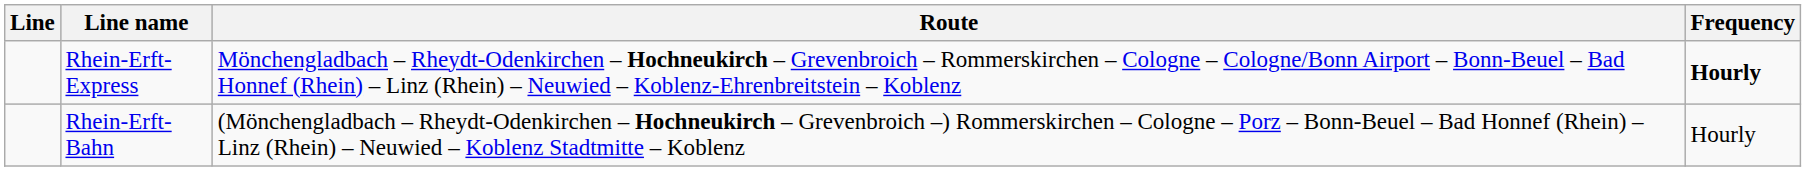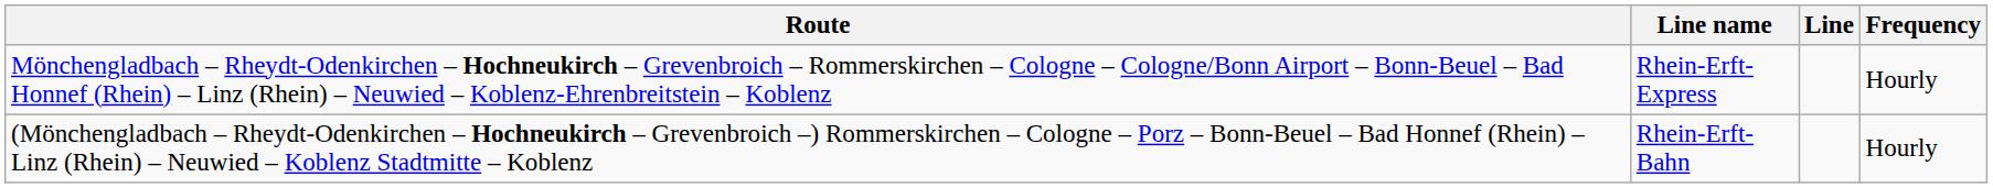 <table class="wikitable">
 <tr class="hintergrundfarbe5">
+<th>Route</th>
+<th>Line name</th>
 <th>Line</th>
-<th>Line name</th>
-<th>Route</th>
 <th>Frequency</th>
 </tr>
 <tr>
+<td><a href='#'>Mönchengladbach</a> – <a href='#'>Rheydt-Odenkirchen</a> – <strong>Hochneukirch</strong> –  <a href='#'>Grevenbroich</a> – Rommerskirchen – <a href='#'>Cologne</a> – <a href='#'>Cologne/Bonn Airport</a> – <a href='#'>Bonn-Beuel</a> – <a href='#'>Bad Honnef (Rhein)</a> – Linz (Rhein) – <a href='#'>Neuwied</a> – <a href='#'>Koblenz-Ehrenbreitstein</a> – <a href='#'>Koblenz</a></td>
+<td><a href='#'>Rhein-Erft-Express</a></td>
 <td></td>
-<td><a href='#'>Rhein-Erft-Express</a></td>
-<td><a href='#'>Mönchengladbach</a> – <a href='#'>Rheydt-Odenkirchen</a> – <strong>Hochneukirch</strong> –  <a href='#'>Grevenbroich</a> – Rommerskirchen – <a href='#'>Cologne</a> – <a href='#'>Cologne/Bonn Airport</a> – <a href='#'>Bonn-Beuel</a> – <a href='#'>Bad Honnef (Rhein)</a> – Linz (Rhein) – <a href='#'>Neuwied</a> – <a href='#'>Koblenz-Ehrenbreitstein</a> – <a href='#'>Koblenz</a></td>
-<td><strong>Hourly</strong></td>
+<td>Hourly</td>
 </tr>
 <tr>
+<td>(Mönchengladbach – Rheydt-Odenkirchen – <strong>Hochneukirch</strong> – Grevenbroich –) Rommerskirchen – Cologne – <a href='#'>Porz</a> – Bonn-Beuel – Bad Honnef (Rhein) – Linz (Rhein) – Neuwied – <a href='#'>Koblenz Stadtmitte</a> – Koblenz</td>
+<td><a href='#'>Rhein-Erft-Bahn</a></td>
 <td></td>
-<td><a href='#'>Rhein-Erft-Bahn</a></td>
-<td>(Mönchengladbach – Rheydt-Odenkirchen – <strong>Hochneukirch</strong> – Grevenbroich –) Rommerskirchen – Cologne – <a href='#'>Porz</a> – Bonn-Beuel – Bad Honnef (Rhein) – Linz (Rhein) – Neuwied – <a href='#'>Koblenz Stadtmitte</a> – Koblenz</td>
 <td>Hourly</td>
 </tr>
 </table>
